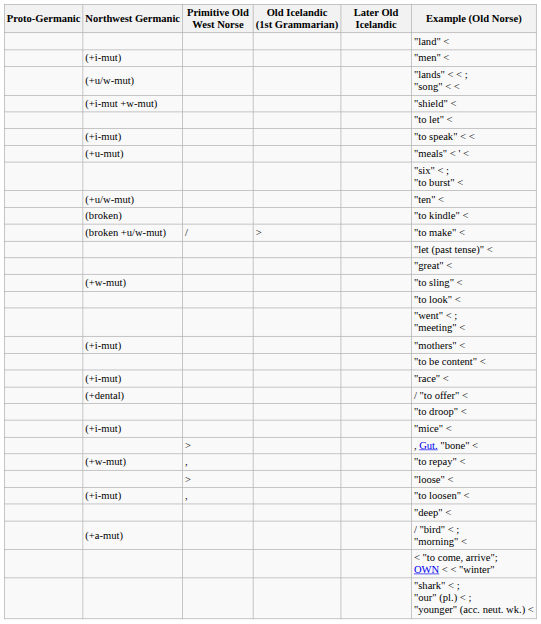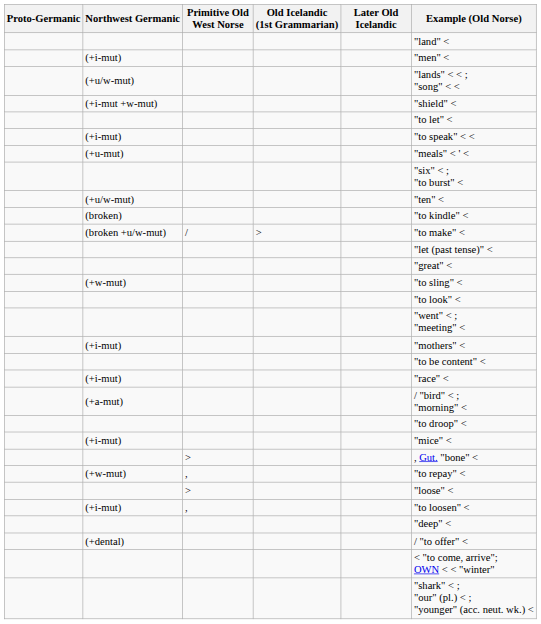 <table class="wikitable">
 <tr>
 <th scope="col">Proto-Germanic</th>
 <th ! scope="col">Northwest Germanic</th>
 <th ! scope="col" width=100px>Primitive Old West Norse</th>
 <th ! scope="col">Old Icelandic<br>(1st Grammarian)</th>
 <th ! scope="col" width=100px>Later Old Icelandic</th>
 <th ! scope="col">Example (Old Norse)</th>
 </tr>
 <tr>
 <td></td>
 <td></td>
 <td> </td>
 <td></td>
 <td></td>
 <td> "land" < </td>
 </tr>
 <tr>
 <td></td>
 <td> (+i-mut)</td>
 <td> </td>
 <td> </td>
 <td></td>
 <td> "men" < </td>
 </tr>
 <tr>
 <td></td>
 <td> (+u/w-mut)</td>
 <td> </td>
 <td></td>
 <td> </td>
 <td> "lands" <  < ;<br>  "song" <  < </td>
 </tr>
 <tr>
 <td></td>
 <td> (+i-mut +w-mut)</td>
 <td> </td>
 <td></td>
 <td> </td>
 <td> "shield" < </td>
 </tr>
 <tr>
 <td> </td>
 <td></td>
 <td> </td>
 <td></td>
 <td></td>
 <td> "to let" < </td>
 </tr>
 <tr>
 <td> </td>
 <td> (+i-mut)</td>
 <td> </td>
 <td></td>
 <td></td>
 <td> "to speak" <  < </td>
 </tr>
 <tr>
 <td> </td>
 <td> (+u-mut)</td>
 <td> </td>
 <td></td>
 <td> </td>
 <td> "meals" < ' < </td>
 </tr>
 <tr>
 <td></td>
 <td></td>
 <td> </td>
 <td></td>
 <td></td>
 <td> "six" < ;<br> "to burst" < </td>
 </tr>
 <tr>
 <td></td>
 <td> (+u/w-mut)</td>
 <td> </td>
 <td></td>
 <td> </td>
 <td> "ten" < </td>
 </tr>
 <tr>
 <td></td>
 <td> (broken)</td>
 <td> </td>
 <td> </td>
 <td></td>
 <td> "to kindle" < </td>
 </tr>
 <tr>
 <td></td>
 <td> (broken +u/w-mut)</td>
 <td> /</td>
 <td> >  </td>
 <td> </td>
 <td> "to make" < </td>
 </tr>
 <tr>
 <td> </td>
 <td></td>
 <td> </td>
 <td></td>
 <td></td>
 <td> "let (past tense)" < </td>
 </tr>
 <tr>
 <td></td>
 <td></td>
 <td> </td>
 <td></td>
 <td></td>
 <td> "great" < </td>
 </tr>
 <tr>
 <td></td>
 <td> (+w-mut)</td>
 <td> </td>
 <td></td>
 <td></td>
 <td> "to sling" < </td>
 </tr>
 <tr>
 <td></td>
 <td></td>
 <td> </td>
 <td></td>
 <td></td>
 <td> "to look" < </td>
 </tr>
 <tr>
 <td></td>
 <td></td>
 <td> </td>
 <td></td>
 <td></td>
 <td> "went" < ;<br>  "meeting" < </td>
 </tr>
 <tr>
 <td></td>
 <td> (+i-mut)</td>
 <td> </td>
 <td></td>
 <td> </td>
 <td> "mothers" < </td>
 </tr>
 <tr>
 <td></td>
 <td></td>
 <td> </td>
 <td></td>
 <td></td>
 <td> "to be content" < </td>
 </tr>
 <tr>
 <td></td>
 <td> (+i-mut)</td>
 <td> </td>
 <td></td>
 <td></td>
 <td> "race" < </td>
 </tr>
 <tr>
 <td></td>
-<td> (+dental)</td>
-<td> </td>
+<td> (+a-mut)</td>
 <td> </td>
 <td></td>
-<td>/ "to offer" < </td>
+<td></td>
+<td>/ "bird" < ;<br> "morning" < </td>
 </tr>
 <tr>
 <td></td>
 <td></td>
 <td> </td>
 <td></td>
 <td></td>
 <td> "to droop" < </td>
 </tr>
 <tr>
 <td></td>
 <td> (+i-mut)</td>
 <td> </td>
 <td></td>
 <td></td>
 <td> "mice" < </td>
 </tr>
 <tr>
 <td></td>
 <td></td>
 <td> >  </td>
 <td></td>
 <td></td>
 <td>, <a href='#'>Gut.</a>  "bone" < </td>
 </tr>
 <tr>
 <td></td>
 <td> (+w-mut)</td>
 <td> , </td>
 <td> </td>
 <td></td>
 <td> "to repay" < </td>
 </tr>
 <tr>
 <td></td>
 <td></td>
 <td> >  </td>
 <td> </td>
 <td></td>
 <td> "loose" < </td>
 </tr>
 <tr>
 <td></td>
 <td> (+i-mut)</td>
 <td> , </td>
 <td> </td>
 <td></td>
 <td> "to loosen" < </td>
 </tr>
 <tr>
 <td></td>
 <td></td>
 <td> </td>
 <td> </td>
 <td></td>
 <td> "deep" < </td>
 </tr>
 <tr>
 <td></td>
-<td> (+a-mut)</td>
+<td> (+dental)</td>
+<td> </td>
 <td> </td>
 <td></td>
-<td></td>
-<td>/ "bird" < ;<br> "morning" < </td>
+<td>/ "to offer" < </td>
 </tr>
 <tr>
 <td></td>
 <td></td>
 <td></td>
 <td></td>
 <td></td>
 <td> <  "to come, arrive";<br> <a href='#'>OWN</a>  <  <  "winter"</td>
 </tr>
 <tr>
 <td></td>
 <td></td>
 <td></td>
 <td></td>
 <td></td>
 <td> "shark" < ; <br>  "our" (pl.) < ;<br>  "younger" (acc. neut. wk.) < </td>
 </tr>
 </table>
